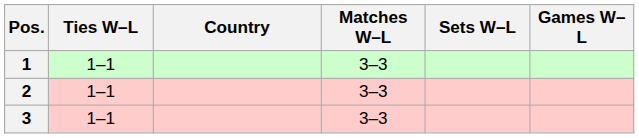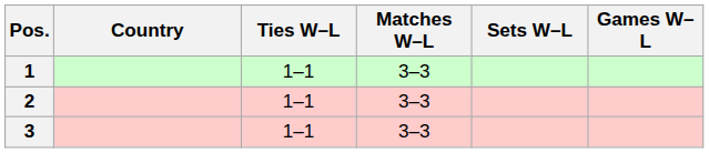 <table class="wikitable nowrap" style=text-align:center>
 <tr>
 <th>Pos.</th>
+<th width=150>Country</th>
 <th width=90>Ties W–L</th>
-<th width=150>Country</th>
 <th width=90>Matches W–L</th>
 <th width=90>Sets W–L</th>
 <th width=90>Games W–L</th>
 </tr>
 <tr style="background:#ccffcc;">
 <th>1</th>
+<td align=left><strong></strong></td>
 <td>1–1</td>
-<td align=left><strong></strong></td>
 <td>3–3</td>
 <td></td>
 <td></td>
 </tr>
 <tr style="background:#ffcccc;">
 <th>2</th>
+<td align=left><em></em></td>
 <td>1–1</td>
-<td align=left><em></em></td>
 <td>3–3</td>
 <td></td>
 <td></td>
 </tr>
 <tr style="background:#ffcccc;">
 <th>3</th>
+<td align=left><em></em></td>
 <td>1–1</td>
-<td align=left><em></em></td>
 <td>3–3</td>
 <td></td>
 <td></td>
 </tr>
 </table>
